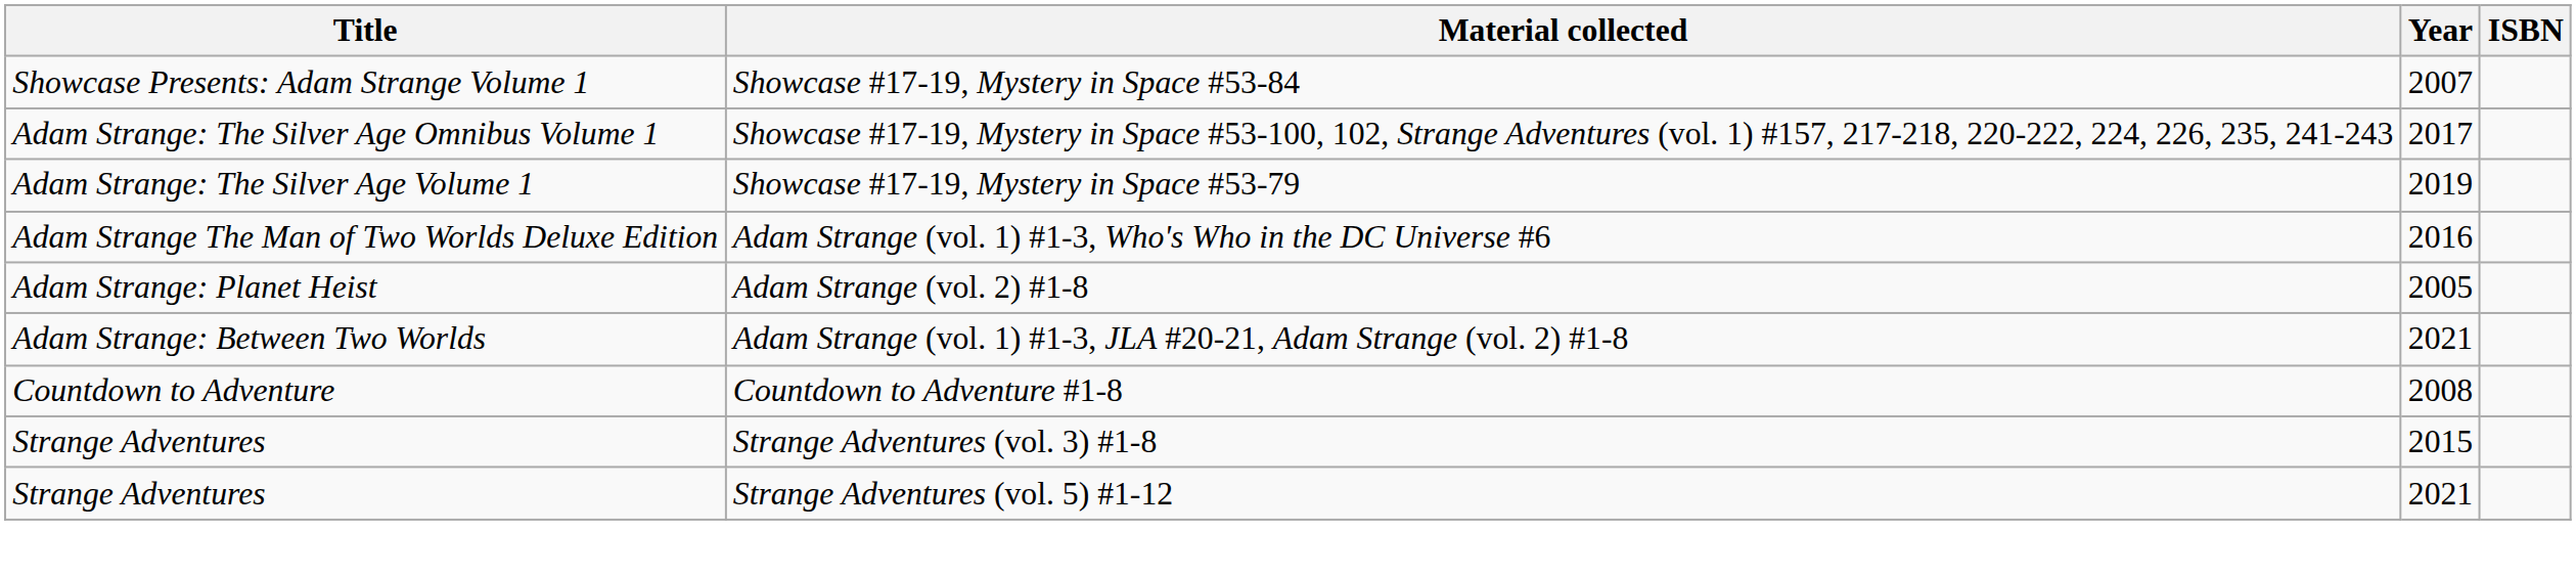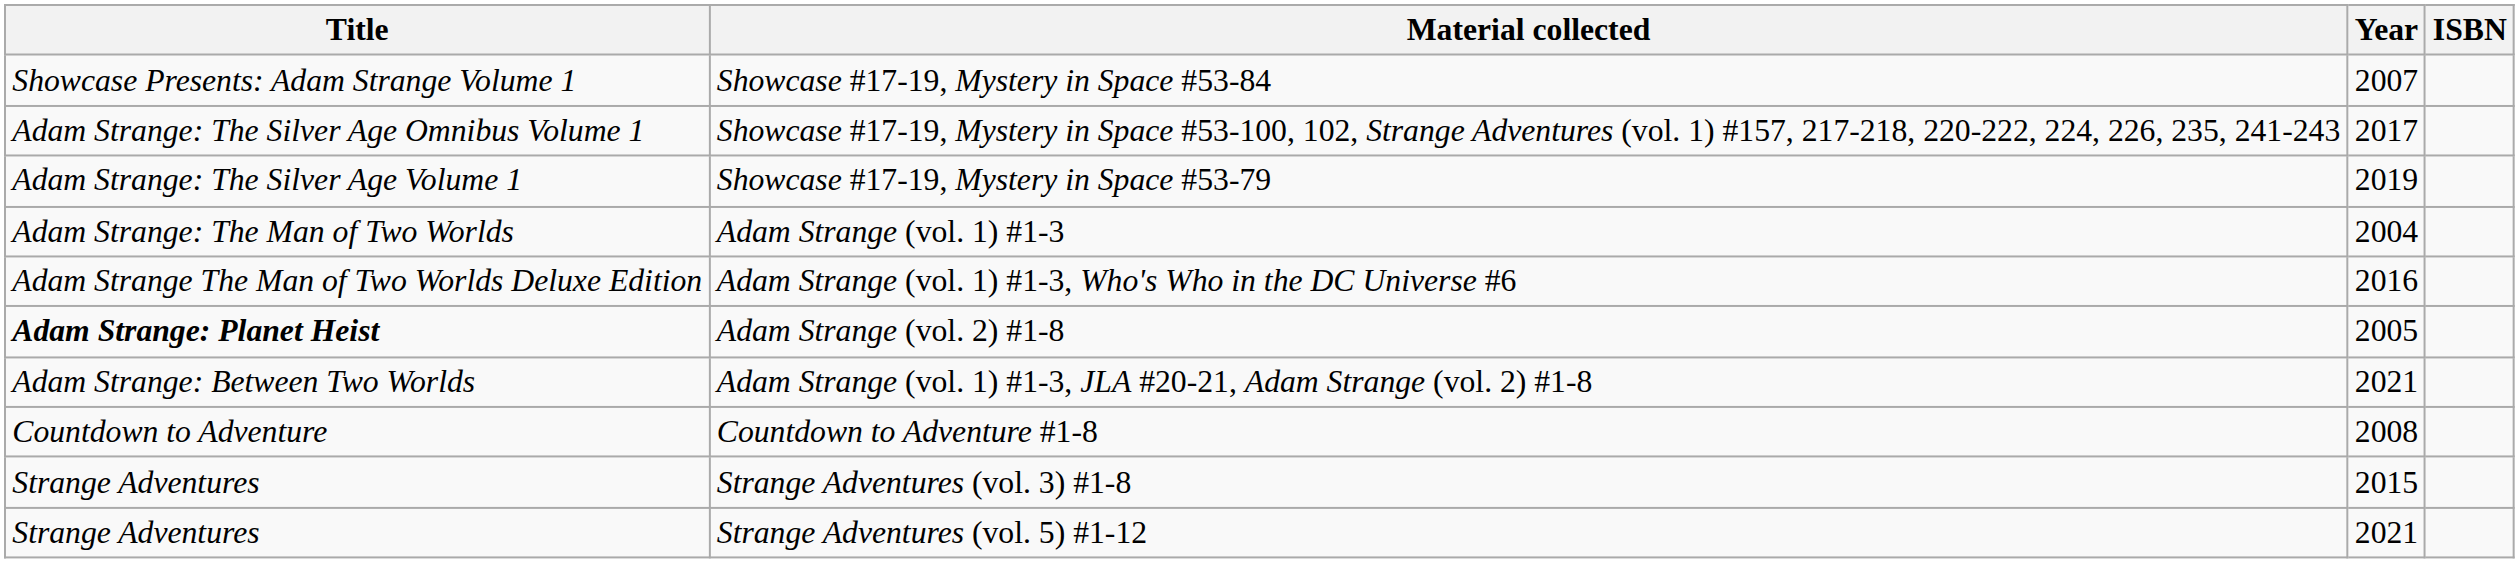 <table class="wikitable sortable">
 <tr>
 <th>Title</th>
 <th>Material collected</th>
 <th>Year</th>
 <th>ISBN</th>
 </tr>
 <tr>
 <td><em>Showcase Presents: Adam Strange Volume 1</em></td>
 <td><em>Showcase</em> #17-19, <em>Mystery in Space</em> #53-84</td>
 <td>2007</td>
 <td></td>
 </tr>
 <tr>
 <td><em>Adam Strange: The Silver Age Omnibus Volume 1</em></td>
 <td><em>Showcase</em> #17-19, <em>Mystery in Space</em> #53-100, 102, <em>Strange Adventures</em> (vol. 1) #157, 217-218, 220-222, 224, 226, 235, 241-243</td>
 <td>2017</td>
 <td></td>
 </tr>
 <tr>
 <td><em>Adam Strange: The Silver Age Volume 1</em></td>
 <td><em>Showcase</em> #17-19, <em>Mystery in Space</em> #53-79</td>
 <td>2019</td>
 <td></td>
 </tr>
 <tr>
+<td><em>Adam Strange: The Man of Two Worlds</em></td>
+<td><em>Adam Strange</em> (vol. 1) #1-3</td>
+<td>2004</td>
+<td></td>
+</tr>
+<tr>
 <td><em>Adam Strange The Man of Two Worlds Deluxe Edition</em></td>
 <td><em>Adam Strange</em> (vol. 1) #1-3, <em>Who's Who in the DC Universe</em> #6</td>
 <td>2016</td>
 <td></td>
 </tr>
 <tr>
-<td><em>Adam Strange: Planet Heist</em></td>
+<td><strong><em>Adam Strange: Planet Heist</em></strong></td>
 <td><em>Adam Strange</em> (vol. 2) #1-8</td>
 <td>2005</td>
 <td></td>
 </tr>
 <tr>
 <td><em>Adam Strange: Between Two Worlds</em></td>
 <td><em>Adam Strange</em> (vol. 1) #1-3, <em>JLA</em> #20-21, <em>Adam Strange</em> (vol. 2) #1-8</td>
 <td>2021</td>
 <td></td>
 </tr>
 <tr>
 <td><em>Countdown to Adventure</em></td>
 <td><em>Countdown to Adventure</em> #1-8</td>
 <td>2008</td>
 <td></td>
 </tr>
 <tr>
 <td><em>Strange Adventures</em></td>
 <td><em>Strange Adventures</em> (vol. 3) #1-8</td>
 <td>2015</td>
 <td></td>
 </tr>
 <tr>
 <td><em>Strange Adventures</em></td>
 <td><em>Strange Adventures</em> (vol. 5) #1-12</td>
 <td>2021</td>
 <td></td>
 </tr>
 </table>
